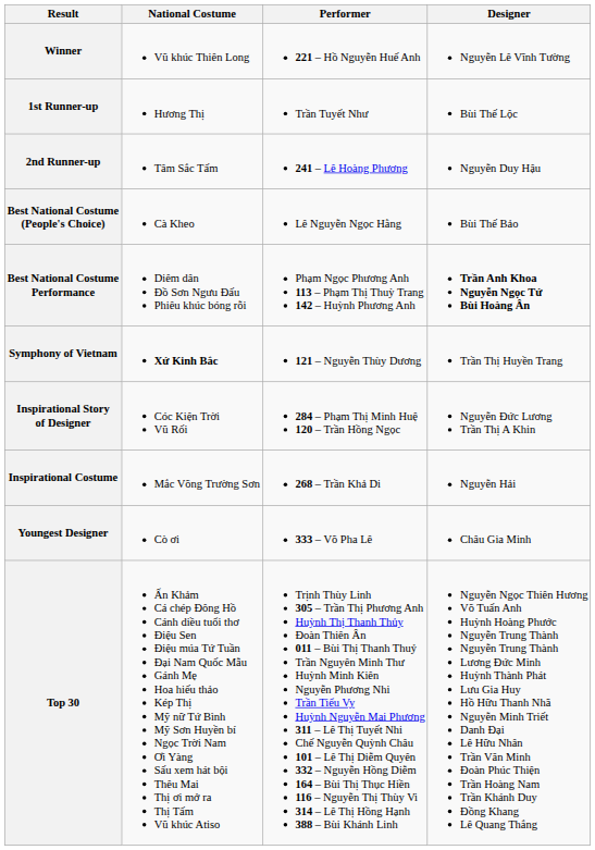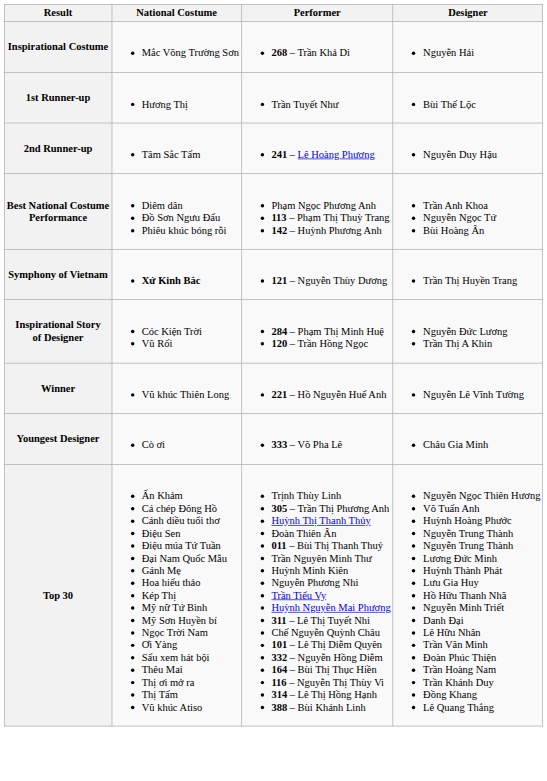 <table class="wikitable" style="font-size: 95%;">
 <tr>
 <th>Result</th>
 <th>National Costume</th>
 <th>Performer</th>
 <th>Designer</th>
 </tr>
 <tr>
-<th>Winner</th>
-<td><br><ul><li>Vũ khúc Thiên Long</li></ul></td>
-<td><br><ul><li><strong>221</strong> – Hồ Nguyễn Huế Anh</li></ul></td>
-<td><br><ul><li>Nguyễn Lê Vĩnh Tường</li></ul></td>
+<th>Inspirational Costume</th>
+<td><br><ul><li>Mắc Võng Trường Sơn</li></ul></td>
+<td><br><ul><li><strong>268</strong> – Trần Khả Di</li></ul></td>
+<td><br><ul><li>Nguyễn Hải</li></ul></td>
 </tr>
 <tr>
 <th>1st Runner-up</th>
 <td><br><ul><li>Hương Thị</li></ul></td>
 <td><br><ul><li>Trần Tuyết Như</li></ul></td>
 <td><br><ul><li>Bùi Thế Lộc</li></ul></td>
 </tr>
 <tr>
 <th>2nd Runner-up</th>
 <td><br><ul><li>Tâm Sắc Tấm</li></ul></td>
 <td><br><ul><li><strong>241</strong> – <a href='#'>Lê Hoàng Phương</a></li></ul></td>
 <td><br><ul><li>Nguyễn Duy Hậu</li></ul></td>
 </tr>
 <tr>
-<th>Best National Costume<br>(People's Choice)</th>
-<td><br><ul><li>Cà Kheo</li></ul></td>
-<td><br><ul><li>Lê Nguyễn Ngọc Hằng</li></ul></td>
-<td><br><ul><li>Bùi Thế Bảo</li></ul></td>
-</tr>
-<tr>
 <th>Best National Costume<br>Performance</th>
 <td><br><ul><li>Diêm dân</li><li>Đồ Sơn Ngưu Đấu</li><li>Phiêu khúc bóng rỗi</li></ul></td>
 <td><br><ul><li>Phạm Ngọc Phương Anh</li><li><strong>113</strong> – Phạm Thị Thuỳ Trang</li><li><strong>142</strong> – Huỳnh Phương Anh</li></ul></td>
-<td><strong><br><ul><li>Trần Anh Khoa</li><li>Nguyễn Ngọc Tứ</li><li>Bùi Hoàng Ân</li></ul></strong></td>
+<td><br><ul><li>Trần Anh Khoa</li><li>Nguyễn Ngọc Tứ</li><li>Bùi Hoàng Ân</li></ul></td>
 </tr>
 <tr>
 <th>Symphony of Vietnam</th>
 <td><strong><br><ul><li>Xứ Kinh Bắc</li></ul></strong></td>
 <td><br><ul><li><strong>121</strong> – Nguyễn Thùy Dương</li></ul></td>
 <td><br><ul><li>Trần Thị Huyền Trang</li></ul></td>
 </tr>
 <tr>
 <th>Inspirational Story<br>of Designer</th>
 <td><br><ul><li>Cóc Kiện Trời</li><li>Vũ Rối</li></ul></td>
 <td><br><ul><li><strong>284</strong> – Phạm Thị Minh Huệ</li><li><strong>120</strong> – Trần Hồng Ngọc</li></ul></td>
 <td><br><ul><li>Nguyễn Đức Lương</li><li>Trần Thị A Khin</li></ul></td>
 </tr>
 <tr>
-<th>Inspirational Costume</th>
-<td><br><ul><li>Mắc Võng Trường Sơn</li></ul></td>
-<td><br><ul><li><strong>268</strong> – Trần Khả Di</li></ul></td>
-<td><br><ul><li>Nguyễn Hải</li></ul></td>
+<th>Winner</th>
+<td><br><ul><li>Vũ khúc Thiên Long</li></ul></td>
+<td><br><ul><li><strong>221</strong> – Hồ Nguyễn Huế Anh</li></ul></td>
+<td><br><ul><li>Nguyễn Lê Vĩnh Tường</li></ul></td>
 </tr>
 <tr>
 <th>Youngest Designer</th>
 <td><br><ul><li>Cò ơi</li></ul></td>
 <td><br><ul><li><strong>333</strong> – Võ Pha Lê</li></ul></td>
 <td><br><ul><li>Châu Gia Minh</li></ul></td>
 </tr>
 <tr>
 <th>Top 30</th>
 <td><br><ul><li>Ấn Khảm</li><li>Cá chép Đông Hồ</li><li>Cánh diều tuổi thơ</li><li>Điệu Sen</li><li>Điệu múa Tứ Tuần</li><li>Đại Nam Quốc Mẫu</li><li>Gánh Mẹ</li><li>Hoa hiếu thảo</li><li>Kép Thị</li><li>Mỹ nữ Tứ Bình</li><li>Mỹ Sơn Huyền bí</li><li>Ngọc Trời Nam</li><li>Ơi Yàng</li><li>Sấu xem hát bội</li><li>Thêu Mai</li><li>Thị ơi mở ra</li><li>Thị Tấm</li><li>Vũ khúc Atiso</li></ul></td>
 <td><br><ul><li>Trịnh Thùy Linh</li><li><strong>305</strong> – Trần Thị Phương Anh</li><li><a href='#'>Huỳnh Thị Thanh Thủy</a></li><li>Đoàn Thiên Ân</li><li><strong>011</strong> – Bùi Thị Thanh Thuỷ</li><li>Trần Nguyên Minh Thư</li><li>Huỳnh Minh Kiên</li><li>Nguyễn Phương Nhi</li><li><a href='#'>Trần Tiểu Vy</a></li><li><a href='#'>Huỳnh Nguyễn Mai Phương</a></li><li><strong>311</strong> – Lê Thị Tuyết Nhi</li><li>Chế Nguyễn Quỳnh Châu</li><li><strong>101</strong> – Lê Thị Diễm Quyên</li><li><strong>332</strong> – Nguyễn Hồng Diễm</li><li><strong>164</strong> – Bùi Thị Thục Hiền</li><li><strong>116</strong> – Nguyễn Thị Thùy Vi</li><li><strong>314</strong> – Lê Thị Hồng Hạnh</li><li><strong>388</strong> – Bùi Khánh Linh</li></ul></td>
 <td><br><ul><li>Nguyễn Ngọc Thiên Hương</li><li>Võ Tuấn Anh</li><li>Huỳnh Hoàng Phước</li><li>Nguyễn Trung Thành</li><li>Nguyễn Trung Thành</li><li>Lương Đức Minh</li><li>Huỳnh Thành Phát</li><li>Lưu Gia Huy</li><li>Hồ Hữu Thanh Nhã</li><li>Nguyễn Minh Triết</li><li>Danh Đại</li><li>Lê Hữu Nhân</li><li>Trần Văn Minh</li><li>Đoàn Phúc Thiện</li><li>Trần Hoàng Nam</li><li>Trần Khánh Duy</li><li>Đồng Khang</li><li>Lê Quang Thắng</li></ul></td>
 </tr>
 </table>
